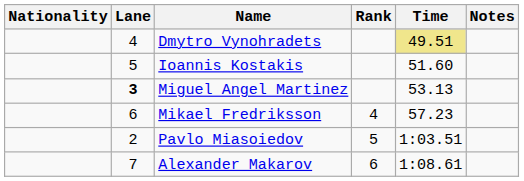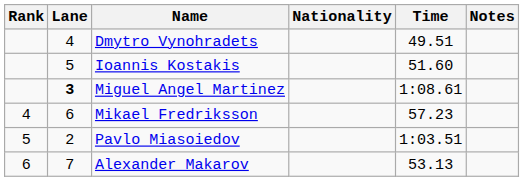 <table class="wikitable sortable" style="text-align:center">
 <tr>
-<th>Nationality</th>
+<th>Rank</th>
 <th>Lane</th>
 <th>Name</th>
-<th>Rank</th>
+<th>Nationality</th>
 <th>Time</th>
 <th>Notes</th>
 </tr>
 <tr>
-<td align=left></td>
+<td></td>
 <td>4</td>
 <td align=left><a href='#'>Dmytro Vynohradets</a></td>
-<td></td>
-<td style="background: khaki;">49.51</td>
+<td align=left></td>
+<td>49.51</td>
 <td></td>
 </tr>
 <tr>
-<td align=left></td>
+<td></td>
 <td>5</td>
 <td align=left><a href='#'>Ioannis Kostakis</a></td>
-<td></td>
+<td align=left></td>
 <td>51.60</td>
 <td></td>
 </tr>
 <tr>
-<td align=left></td>
+<td></td>
 <td><strong>3</strong></td>
 <td align=left><a href='#'>Miguel Angel Martinez</a></td>
-<td></td>
-<td>53.13</td>
+<td align=left></td>
+<td>1:08.61</td>
 <td></td>
 </tr>
 <tr>
-<td align=left></td>
+<td>4</td>
 <td>6</td>
 <td align=left><a href='#'>Mikael Fredriksson</a></td>
-<td>4</td>
+<td align=left></td>
 <td>57.23</td>
 <td></td>
 </tr>
 <tr>
-<td align=left></td>
+<td>5</td>
 <td>2</td>
 <td align=left><a href='#'>Pavlo Miasoiedov</a></td>
-<td>5</td>
+<td align=left></td>
 <td>1:03.51</td>
 <td></td>
 </tr>
 <tr>
-<td align=left></td>
+<td>6</td>
 <td>7</td>
 <td align=left><a href='#'>Alexander Makarov</a></td>
-<td>6</td>
-<td>1:08.61</td>
+<td align=left></td>
+<td>53.13</td>
 <td></td>
 </tr>
 </table>
